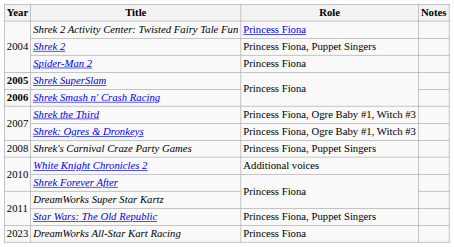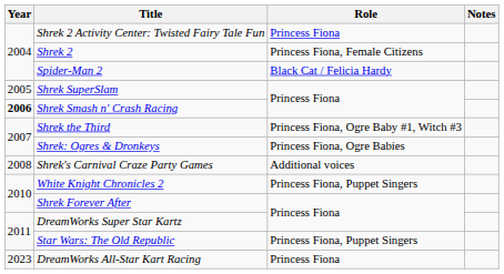 <table class="wikitable sortable plainrowheaders" style="white-space:nowrap">
 <tr>
 <th>Year</th>
 <th>Title</th>
 <th>Role</th>
 <th>Notes</th>
 </tr>
 <tr>
 <td rowspan=3>2004</td>
 <td><em>Shrek 2 Activity Center: Twisted Fairy Tale Fun</em></td>
 <td><a href='#'>Princess Fiona</a></td>
 <td></td>
 </tr>
 <tr>
 <td><em><a href='#'>Shrek 2</a></em></td>
-<td>Princess Fiona, Puppet Singers</td>
+<td>Princess Fiona, Female Citizens</td>
 <td></td>
 </tr>
 <tr>
 <td><em><a href='#'>Spider-Man 2</a></em></td>
-<td>Princess Fiona</td>
+<td><a href='#'>Black Cat / Felicia Hardy</a></td>
 <td></td>
 </tr>
 <tr>
-<td><strong>2005</strong></td>
+<td>2005</td>
 <td><em><a href='#'>Shrek SuperSlam</a></em></td>
 <td rowspan=2>Princess Fiona</td>
 <td></td>
 </tr>
 <tr>
 <td><strong>2006</strong></td>
 <td><em><a href='#'>Shrek Smash n' Crash Racing</a></em></td>
 <td></td>
 </tr>
 <tr>
 <td rowspan=2>2007</td>
 <td><em><a href='#'>Shrek the Third</a></em></td>
 <td>Princess Fiona, Ogre Baby #1, Witch #3</td>
 <td></td>
 </tr>
 <tr>
 <td><em><a href='#'>Shrek: Ogres & Dronkeys</a></em></td>
-<td>Princess Fiona, Ogre Baby #1, Witch #3</td>
+<td>Princess Fiona, Ogre Babies</td>
 <td></td>
 </tr>
 <tr>
 <td>2008</td>
 <td><em>Shrek's Carnival Craze Party Games</em></td>
-<td>Princess Fiona, Puppet Singers</td>
+<td>Additional voices</td>
 <td></td>
 </tr>
 <tr>
 <td rowspan=2>2010</td>
 <td><em><a href='#'>White Knight Chronicles 2</a></em></td>
-<td>Additional voices</td>
+<td>Princess Fiona, Puppet Singers</td>
 <td></td>
 </tr>
 <tr>
 <td><em><a href='#'>Shrek Forever After</a></em></td>
 <td rowspan=2>Princess Fiona</td>
 <td></td>
 </tr>
 <tr>
 <td rowspan=2>2011</td>
 <td><em>DreamWorks Super Star Kartz</em></td>
 <td></td>
 </tr>
 <tr>
 <td><em><a href='#'>Star Wars: The Old Republic</a></em></td>
 <td>Princess Fiona, Puppet Singers</td>
 <td></td>
 </tr>
 <tr>
 <td>2023</td>
 <td><em>DreamWorks All-Star Kart Racing</em></td>
 <td>Princess Fiona</td>
 <td></td>
 </tr>
 </table>
